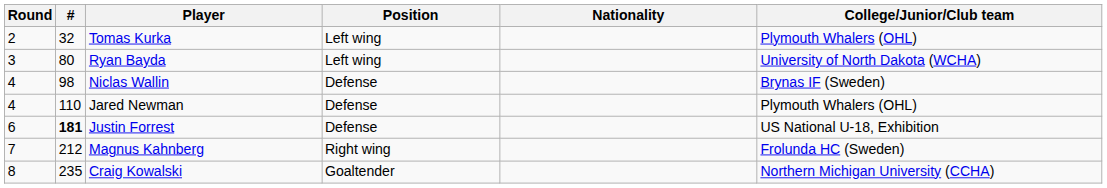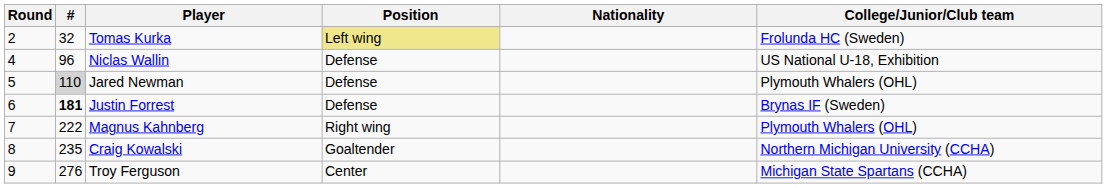 <table class="wikitable">
 <tr>
 <th bgcolor="#DDDDFF" width="2.75%">Round</th>
 <th bgcolor="#DDDDFF" width="2.75%">#</th>
 <th bgcolor="#DDDDFF" width="22.0%">Player</th>
 <th bgcolor="#DDDDFF" width="16.5%">Position</th>
 <th bgcolor="#DDDDFF" width="24.0%">Nationality</th>
 <th bgcolor="#DDDDFF" width="100.0%">College/Junior/Club team</th>
 </tr>
 <tr>
 <td>2</td>
 <td>32</td>
 <td><a href='#'>Tomas Kurka</a></td>
-<td>Left wing</td>
+<td style="background: khaki;">Left wing</td>
 <td></td>
-<td><a href='#'>Plymouth Whalers</a> (<a href='#'>OHL</a>)</td>
-</tr>
-<tr>
-<td>3</td>
-<td>80</td>
-<td><a href='#'>Ryan Bayda</a></td>
-<td>Left wing</td>
-<td></td>
-<td><a href='#'>University of North Dakota</a> (<a href='#'>WCHA</a>)</td>
+<td><a href='#'>Frolunda HC</a> (Sweden)</td>
 </tr>
 <tr>
 <td>4</td>
-<td>98</td>
+<td>96</td>
 <td><a href='#'>Niclas Wallin</a></td>
 <td>Defense</td>
 <td></td>
-<td><a href='#'>Brynas IF</a> (Sweden)</td>
+<td>US National U-18, Exhibition</td>
 </tr>
 <tr>
-<td>4</td>
-<td>110</td>
+<td>5</td>
+<td style="background: lightgrey;">110</td>
 <td>Jared Newman</td>
 <td>Defense</td>
 <td></td>
 <td>Plymouth Whalers (OHL)</td>
 </tr>
 <tr>
 <td>6</td>
 <td><strong>181</strong></td>
 <td><a href='#'>Justin Forrest</a></td>
 <td>Defense</td>
 <td></td>
-<td>US National U-18, Exhibition</td>
+<td><a href='#'>Brynas IF</a> (Sweden)</td>
 </tr>
 <tr>
 <td>7</td>
-<td>212</td>
+<td>222</td>
 <td><a href='#'>Magnus Kahnberg</a></td>
 <td>Right wing</td>
 <td></td>
-<td><a href='#'>Frolunda HC</a> (Sweden)</td>
+<td><a href='#'>Plymouth Whalers</a> (<a href='#'>OHL</a>)</td>
 </tr>
 <tr>
 <td>8</td>
 <td>235</td>
 <td><a href='#'>Craig Kowalski</a></td>
 <td>Goaltender</td>
 <td></td>
 <td><a href='#'>Northern Michigan University</a> (<a href='#'>CCHA</a>)</td>
 </tr>
+<tr>
+<td>9</td>
+<td>276</td>
+<td>Troy Ferguson</td>
+<td>Center</td>
+<td></td>
+<td><a href='#'>Michigan State Spartans</a> (CCHA)</td>
+</tr>
 </table>
